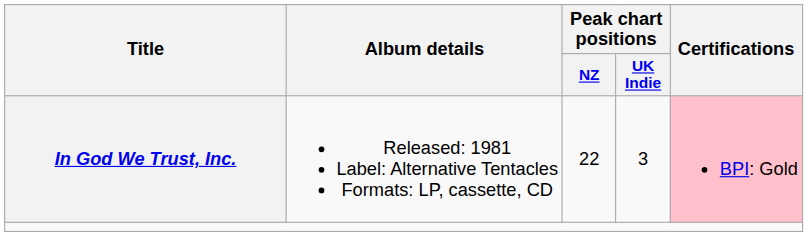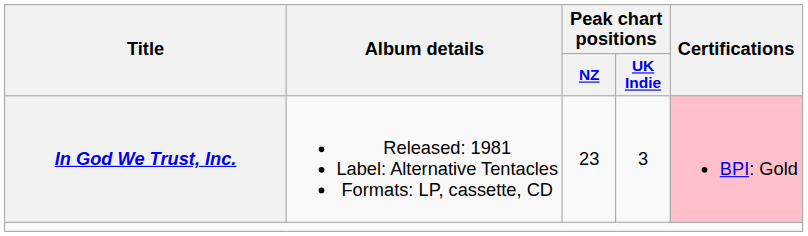 <table class="wikitable plainrowheaders" style="text-align:center;">
 <tr>
 <th scope="col" rowspan="2" style="width:15em;">Title</th>
 <th scope="col" rowspan="2">Album details</th>
 <th colspan="2">Peak chart positions</th>
 <th scope="col" rowspan="2">Certifications</th>
 </tr>
 <tr>
 <th style="width:3em;font-size:85%"><a href='#'>NZ</a><br></th>
 <th style="width:3em;font-size:85%"><a href='#'>UK<br>Indie</a><br></th>
 </tr>
 <tr>
 <th scope="row"><em><a href='#'>In God We Trust, Inc.</a></em></th>
 <td><br><ul><li>Released: 1981</li><li>Label: Alternative Tentacles</li><li>Formats: LP, cassette, CD</li></ul></td>
-<td>22</td>
+<td>23</td>
 <td>3</td>
 <td style="background: pink;"><br><ul><li><a href='#'>BPI</a>: Gold</li></ul></td>
 </tr>
 <tr>
 <td colspan="5"></td>
 </tr>
 </table>
